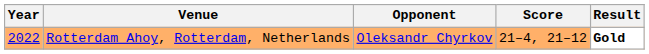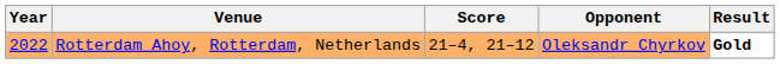 <table class="sortable wikitable" style="font-size: 90%;">
 <tr>
 <th>Year</th>
 <th>Venue</th>
+<th>Score</th>
 <th>Opponent</th>
-<th>Score</th>
 <th>Result</th>
 </tr>
 <tr style="background:#FFB069">
 <td align="center"><a href='#'>2022</a></td>
 <td align="left"><a href='#'>Rotterdam Ahoy</a>, <a href='#'>Rotterdam</a>, Netherlands</td>
+<td align="left">21–4, 21–12</td>
 <td align="left"> <a href='#'>Oleksandr Chyrkov</a></td>
-<td align="left">21–4, 21–12</td>
 <td style="text-align:left; background:white"> <strong>Gold</strong></td>
 </tr>
 </table>
